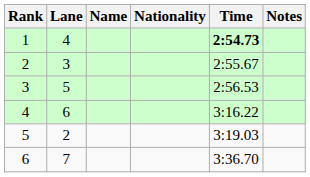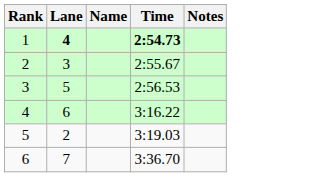 <table class="wikitable sortable" style="text-align:center">
 <tr>
 <th>Rank</th>
 <th>Lane</th>
 <th>Name</th>
-<th>Nationality</th>
 <th>Time</th>
 <th>Notes</th>
 </tr>
 <tr bgcolor=ccffcc>
 <td>1</td>
-<td>4</td>
-<td align=left></td>
+<td><strong>4</strong></td>
 <td align=left></td>
 <td><strong>2:54.73</strong></td>
 <td><strong></strong></td>
 </tr>
 <tr bgcolor=ccffcc>
 <td>2</td>
 <td>3</td>
 <td align=left></td>
-<td align=left></td>
 <td>2:55.67</td>
 <td><strong></strong></td>
 </tr>
 <tr bgcolor=ccffcc>
 <td>3</td>
 <td>5</td>
-<td align=left></td>
 <td align=left></td>
 <td>2:56.53</td>
 <td><strong></strong></td>
 </tr>
 <tr bgcolor=ccffcc>
 <td>4</td>
 <td>6</td>
 <td align=left></td>
-<td align=left></td>
 <td>3:16.22</td>
 <td><strong></strong></td>
 </tr>
 <tr>
 <td>5</td>
 <td>2</td>
-<td align=left></td>
 <td align=left></td>
 <td>3:19.03</td>
 <td></td>
 </tr>
 <tr>
 <td>6</td>
 <td>7</td>
 <td align=left></td>
-<td align=left></td>
 <td>3:36.70</td>
 <td></td>
 </tr>
 </table>
